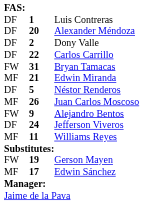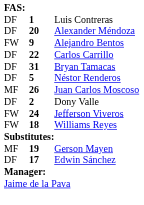 <table style="font-size: 90%" cellspacing="0" cellpadding="0">
 <tr>
 <td colspan="4"><strong>FAS:</strong></td>
 </tr>
 <tr>
 <th width="25"></th>
 <th width="25"></th>
 </tr>
 <tr>
 <td>DF</td>
 <td><strong>1</strong></td>
 <td> Luis Contreras</td>
 </tr>
 <tr>
 <td>DF</td>
 <td><strong>20</strong></td>
 <td> <a href='#'>Alexander Méndoza</a></td>
 <td></td>
 <td></td>
 </tr>
 <tr>
-<td>DF</td>
-<td><strong>2</strong></td>
-<td> Dony Valle</td>
+<td>FW</td>
+<td><strong>9</strong></td>
+<td> <a href='#'>Alejandro Bentos</a></td>
 <td></td>
 <td></td>
 </tr>
 <tr>
 <td>DF</td>
 <td><strong>22</strong></td>
 <td> <a href='#'>Carlos Carrillo</a></td>
 <td></td>
 <td></td>
 </tr>
 <tr>
-<td>FW</td>
+<td>DF</td>
 <td><strong>31</strong></td>
 <td> <a href='#'>Bryan Tamacas</a></td>
-</tr>
-<tr>
-<td>MF</td>
-<td><strong>21</strong></td>
-<td> <a href='#'>Edwin Miranda</a></td>
-<td></td>
-<td></td>
 </tr>
 <tr>
 <td>DF</td>
 <td><strong>5</strong></td>
 <td> <a href='#'>Néstor Renderos</a></td>
 </tr>
 <tr>
 <td>MF</td>
 <td><strong>26</strong></td>
 <td> <a href='#'>Juan Carlos Moscoso</a></td>
 </tr>
 <tr>
-<td>FW</td>
-<td><strong>9</strong></td>
-<td> <a href='#'>Alejandro Bentos</a></td>
+<td>DF</td>
+<td><strong>2</strong></td>
+<td> Dony Valle</td>
 <td></td>
 <td></td>
 </tr>
 <tr>
-<td>DF</td>
+<td>FW</td>
 <td><strong>24</strong></td>
 <td> <a href='#'>Jefferson Viveros</a></td>
 </tr>
 <tr>
-<td>MF</td>
-<td><strong>11</strong></td>
+<td>FW</td>
+<td><strong>18</strong></td>
 <td> <a href='#'>Williams Reyes</a></td>
 </tr>
 <tr>
 <td colspan=2><strong>Substitutes:</strong></td>
 </tr>
 <tr>
-<td>FW</td>
+<td>MF</td>
 <td><strong>19</strong></td>
 <td> <a href='#'>Gerson Mayen</a></td>
 <td></td>
 <td></td>
 </tr>
 <tr>
-<td>MF</td>
+<td>DF</td>
 <td><strong>17</strong></td>
 <td> <a href='#'>Edwin Sánchez</a></td>
 <td></td>
 <td> </td>
 </tr>
 <tr>
 <td colspan=3><strong>Manager:</strong></td>
 </tr>
 <tr>
 <td colspan=4> <a href='#'>Jaime de la Pava</a></td>
 </tr>
 </table>
